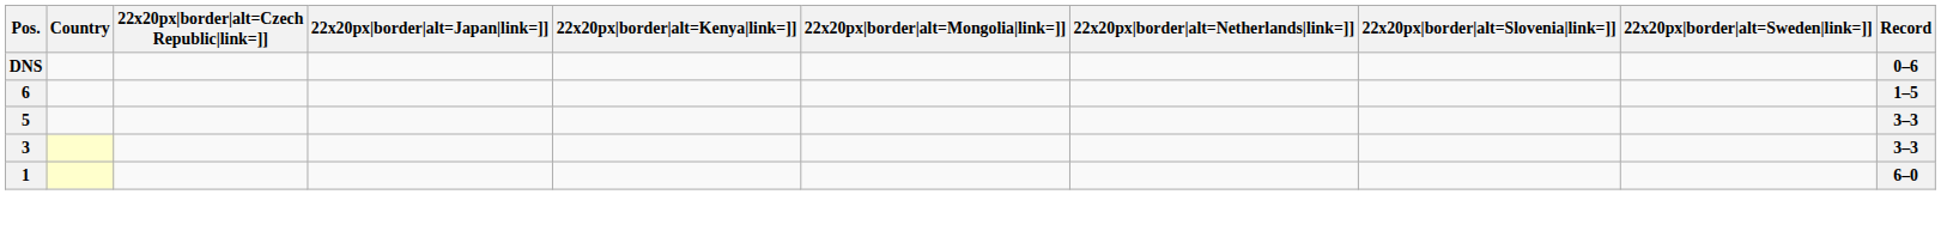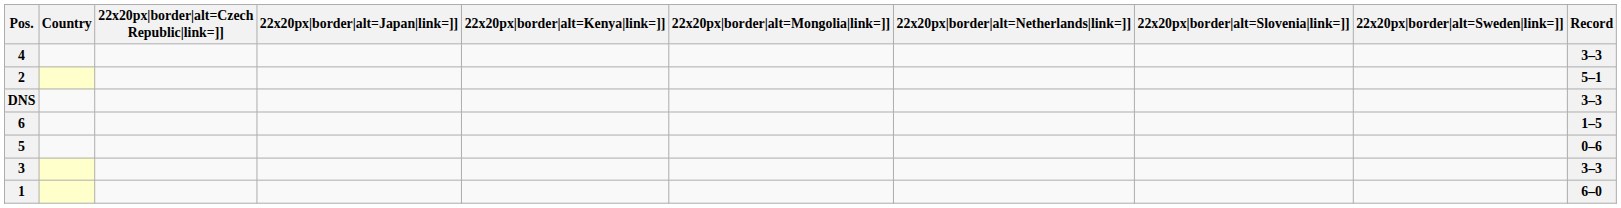 <table class="wikitable sortable nowrap" style="text-align:center; font-size:0.9em;">
 <tr>
 <th>Pos.</th>
 <th>Country</th>
 <th [[Image:>22x20px|border|alt=Czech Republic|link=]]</th>
 <th [[Image:>22x20px|border|alt=Japan|link=]]</th>
 <th [[Image:>22x20px|border|alt=Kenya|link=]]</th>
 <th [[Image:>22x20px|border|alt=Mongolia|link=]]</th>
 <th [[Image:>22x20px|border|alt=Netherlands|link=]]</th>
 <th [[Image:>22x20px|border|alt=Slovenia|link=]]</th>
 <th [[Image:>22x20px|border|alt=Sweden|link=]]</th>
 <th>Record</th>
 </tr>
 <tr>
+<th>4</th>
+<td style="text-align:left;"></td>
+<td></td>
+<td></td>
+<td></td>
+<td></td>
+<td></td>
+<td></td>
+<td></td>
+<th>3–3</th>
+</tr>
+<tr>
+<th>2</th>
+<td style="text-align:left; background:#ffffcc;"></td>
+<td></td>
+<td></td>
+<td></td>
+<td></td>
+<td></td>
+<td></td>
+<td></td>
+<th>5–1</th>
+</tr>
+<tr>
 <th>DNS</th>
 <td style="text-align:left;"></td>
 <td></td>
 <td></td>
 <td></td>
 <td></td>
 <td></td>
 <td></td>
 <td></td>
-<th>0–6</th>
+<th>3–3</th>
 </tr>
 <tr>
 <th>6</th>
 <td style="text-align:left;"></td>
 <td></td>
 <td></td>
 <td></td>
 <td></td>
 <td></td>
 <td></td>
 <td></td>
 <th>1–5</th>
 </tr>
 <tr>
 <th>5</th>
 <td style="text-align:left;"></td>
 <td></td>
 <td></td>
 <td></td>
 <td></td>
 <td></td>
 <td></td>
 <td></td>
-<th>3–3</th>
+<th>0–6</th>
 </tr>
 <tr>
 <th>3</th>
 <td style="text-align:left; background:#ffffcc;"></td>
 <td></td>
 <td></td>
 <td></td>
 <td></td>
 <td></td>
 <td></td>
 <td></td>
 <th>3–3</th>
 </tr>
 <tr>
 <th>1</th>
 <td style="text-align:left; background:#ffffcc;"></td>
 <td></td>
 <td></td>
 <td></td>
 <td></td>
 <td></td>
 <td></td>
 <td></td>
 <th>6–0</th>
 </tr>
 </table>
